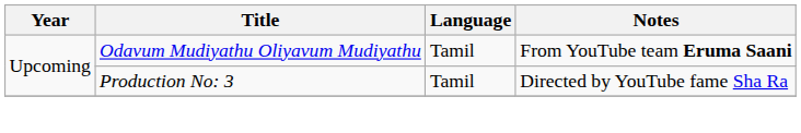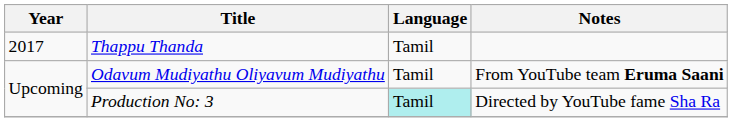 <table class="wikitable">
 <tr>
 <th>Year</th>
 <th>Title</th>
 <th>Language</th>
 <th>Notes</th>
+</tr>
+<tr>
+<td>2017</td>
+<td><em><a href='#'>Thappu Thanda</a></em></td>
+<td>Tamil</td>
+<td></td>
 </tr>
 <tr>
 <td rowspan="2">Upcoming</td>
 <td><em><a href='#'>Odavum Mudiyathu Oliyavum Mudiyathu</a></em></td>
 <td>Tamil</td>
 <td>From YouTube team <strong>Eruma Saani</strong></td>
 </tr>
 <tr>
 <td><em>Production No: 3</em></td>
-<td>Tamil</td>
+<td style="background: paleturquoise;">Tamil</td>
 <td>Directed by YouTube fame <a href='#'>Sha Ra</a></td>
 </tr>
 <tr>
 </tr>
 </table>
